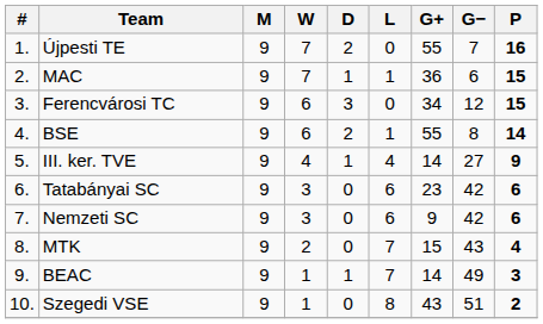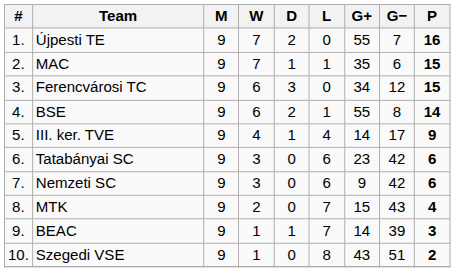 <table class="wikitable" style="text-align: center;">
 <tr>
 <th width="15">#</th>
 <th width="175">Team</th>
 <th width="30">M</th>
 <th width="30">W</th>
 <th width="30">D</th>
 <th width="30">L</th>
 <th width="30">G+</th>
 <th width="30">G−</th>
 <th width="30">P</th>
 </tr>
 <tr>
 <td>1.</td>
 <td align="left">Újpesti TE</td>
 <td>9</td>
 <td>7</td>
 <td>2</td>
 <td>0</td>
 <td>55</td>
 <td>7</td>
 <td><strong>16</strong></td>
 </tr>
 <tr>
 <td>2.</td>
 <td align="left">MAC</td>
 <td>9</td>
 <td>7</td>
 <td>1</td>
 <td>1</td>
-<td>36</td>
+<td>35</td>
 <td>6</td>
 <td><strong>15</strong></td>
 </tr>
 <tr>
 <td>3.</td>
 <td align="left">Ferencvárosi TC</td>
 <td>9</td>
 <td>6</td>
 <td>3</td>
 <td>0</td>
 <td>34</td>
 <td>12</td>
 <td><strong>15</strong></td>
 </tr>
 <tr>
 <td>4.</td>
 <td align="left">BSE</td>
 <td>9</td>
 <td>6</td>
 <td>2</td>
 <td>1</td>
 <td>55</td>
 <td>8</td>
 <td><strong>14</strong></td>
 </tr>
 <tr>
 <td>5.</td>
 <td align="left">III. ker. TVE</td>
 <td>9</td>
 <td>4</td>
 <td>1</td>
 <td>4</td>
 <td>14</td>
-<td>27</td>
+<td>17</td>
 <td><strong>9</strong></td>
 </tr>
 <tr>
 <td>6.</td>
 <td align="left">Tatabányai SC</td>
 <td>9</td>
 <td>3</td>
 <td>0</td>
 <td>6</td>
 <td>23</td>
 <td>42</td>
 <td><strong>6</strong></td>
 </tr>
 <tr>
 <td>7.</td>
 <td align="left">Nemzeti SC</td>
 <td>9</td>
 <td>3</td>
 <td>0</td>
 <td>6</td>
 <td>9</td>
 <td>42</td>
 <td><strong>6</strong></td>
 </tr>
 <tr>
 <td>8.</td>
 <td align="left">MTK</td>
 <td>9</td>
 <td>2</td>
 <td>0</td>
 <td>7</td>
 <td>15</td>
 <td>43</td>
 <td><strong>4</strong></td>
 </tr>
 <tr>
 <td>9.</td>
 <td align="left">BEAC</td>
 <td>9</td>
 <td>1</td>
 <td>1</td>
 <td>7</td>
 <td>14</td>
-<td>49</td>
+<td>39</td>
 <td><strong>3</strong></td>
 </tr>
 <tr>
 <td>10.</td>
 <td align="left">Szegedi VSE</td>
 <td>9</td>
 <td>1</td>
 <td>0</td>
 <td>8</td>
 <td>43</td>
 <td>51</td>
 <td><strong>2</strong></td>
 </tr>
 <tr>
 </tr>
 </table>
